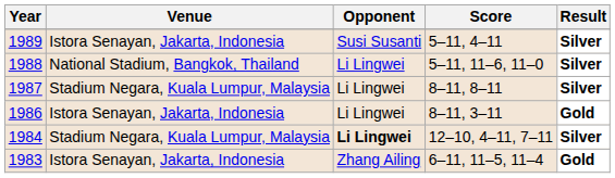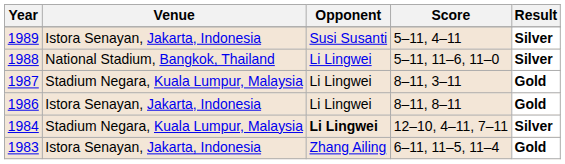 <table class="sortable wikitable" style="font-size: 90%;">
 <tr>
 <th>Year</th>
 <th>Venue</th>
 <th>Opponent</th>
 <th>Score</th>
 <th>Result</th>
 </tr>
 <tr>
 </tr>
 <tr style="background:#F3E6D7">
 <td align="center"><a href='#'>1989</a></td>
 <td align="left">Istora Senayan, <a href='#'>Jakarta, Indonesia</a></td>
 <td align="left"> <a href='#'>Susi Susanti</a></td>
 <td align="left">5–11, 4–11</td>
 <td style="text-align:left; background:white"> <strong>Silver</strong></td>
 </tr>
 <tr style="background:#F3E6D7">
 <td align="center"><a href='#'>1988</a></td>
 <td align="left">National Stadium, <a href='#'>Bangkok, Thailand</a></td>
 <td align="left"> <a href='#'>Li Lingwei</a></td>
 <td align="left">5–11, 11–6, 11–0</td>
 <td style="text-align:left; background:white"> <strong>Silver</strong></td>
 </tr>
 <tr style="background:#F3E6D7">
 <td align="center"><a href='#'>1987</a></td>
 <td align="left">Stadium Negara, <a href='#'>Kuala Lumpur, Malaysia</a></td>
 <td align="left"> Li Lingwei</td>
-<td align="left">8–11, 8–11</td>
-<td style="text-align:left; background:white"> <strong>Silver</strong></td>
+<td align="left">8–11, 3–11</td>
+<td style="text-align:left; background:white"> <strong>Gold</strong></td>
 </tr>
 <tr style="background:#F3E6D7">
 <td align="center"><a href='#'>1986</a></td>
 <td align="left">Istora Senayan, <a href='#'>Jakarta, Indonesia</a></td>
 <td align="left"> Li Lingwei</td>
-<td align="left">8–11, 3–11</td>
+<td align="left">8–11, 8–11</td>
 <td style="text-align:left; background:white"> <strong>Gold</strong></td>
 </tr>
 <tr style="background:#F3E6D7">
 <td align="center"><a href='#'>1984</a></td>
 <td align="left">Stadium Negara, <a href='#'>Kuala Lumpur, Malaysia</a></td>
 <td align="left"><strong> Li Lingwei</strong></td>
 <td align="left">12–10, 4–11, 7–11</td>
 <td style="text-align:left; background:white"> <strong>Silver</strong></td>
 </tr>
 <tr style="background:#F3E6D7">
 <td align="center"><a href='#'>1983</a></td>
 <td align="left">Istora Senayan, <a href='#'>Jakarta, Indonesia</a></td>
 <td align="left"> <a href='#'>Zhang Ailing</a></td>
 <td align="left">6–11, 11–5, 11–4</td>
 <td style="text-align:left; background:white"> <strong>Gold</strong></td>
 </tr>
 </table>
